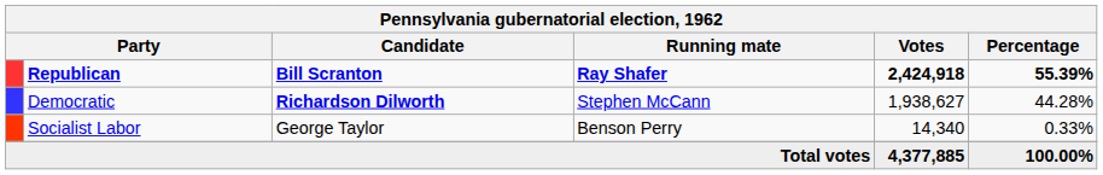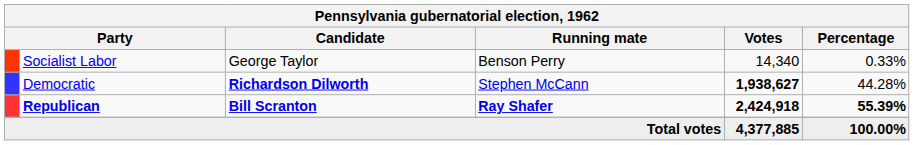 <table class="wikitable" style="font-size:95%;">
 <tr>
 <th colspan="6">Pennsylvania gubernatorial election, 1962</th>
 </tr>
 <tr>
 <th colspan="2" style="width: 15em">Party</th>
 <th style="width: 17em">Candidate</th>
 <th style="width: 17em">Running mate</th>
 <th style="width: 5em">Votes</th>
 <th style="width: 7em">Percentage</th>
 </tr>
 <tr>
+<th style="background-color:#FF3300; width:3px"></th>
+<td style="width:130px"><a href='#'>Socialist Labor</a></td>
+<td>George Taylor</td>
+<td>Benson Perry</td>
+<td align="right">14,340</td>
+<td align="right">0.33%</td>
+</tr>
+<tr>
+<th style="background-color:#3333FF; width:3px"></th>
+<td style="width: 130px"><a href='#'>Democratic</a></td>
+<td><strong><a href='#'>Richardson Dilworth</a></strong></td>
+<td><a href='#'>Stephen McCann</a></td>
+<td align="right"><strong>1,938,627</strong></td>
+<td align="right">44.28%</td>
+</tr>
+<tr>
 <th style="background-color:#FF3333; width:3px"></th>
 <td style="width:130px"><strong><a href='#'>Republican</a></strong></td>
 <td><strong><a href='#'>Bill Scranton</a></strong></td>
 <td><strong><a href='#'>Ray Shafer</a></strong></td>
 <td align="right"><strong>2,424,918</strong></td>
 <td align="right"><strong>55.39%</strong></td>
-</tr>
-<tr>
-<th style="background-color:#3333FF; width:3px"></th>
-<td style="width: 130px"><a href='#'>Democratic</a></td>
-<td><strong><a href='#'>Richardson Dilworth</a></strong></td>
-<td><a href='#'>Stephen McCann</a></td>
-<td align="right">1,938,627</td>
-<td align="right">44.28%</td>
-</tr>
-<tr>
-<th style="background-color:#FF3300; width:3px"></th>
-<td style="width:130px"><a href='#'>Socialist Labor</a></td>
-<td>George Taylor</td>
-<td>Benson Perry</td>
-<td align="right">14,340</td>
-<td align="right">0.33%</td>
 </tr>
 <tr>
 </tr>
 <tr bgcolor="#EEEEEE">
 <td colspan="4" align="right"><strong>Total votes</strong></td>
 <td align="right"><strong>4,377,885</strong></td>
 <td align="right"><strong>100.00%</strong></td>
 </tr>
 </table>
